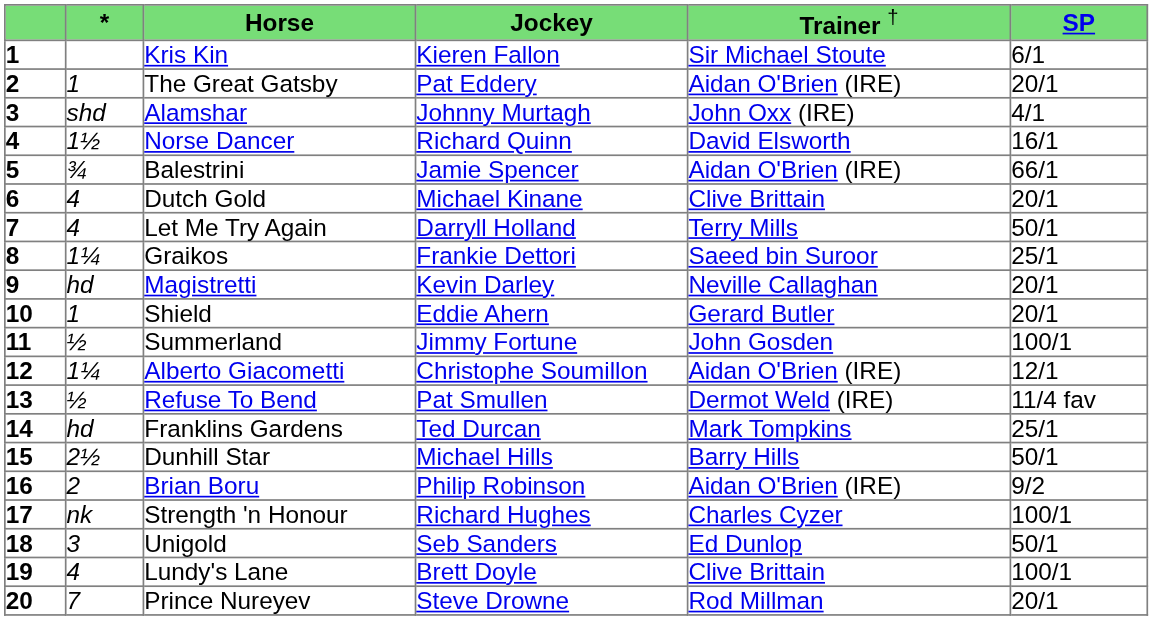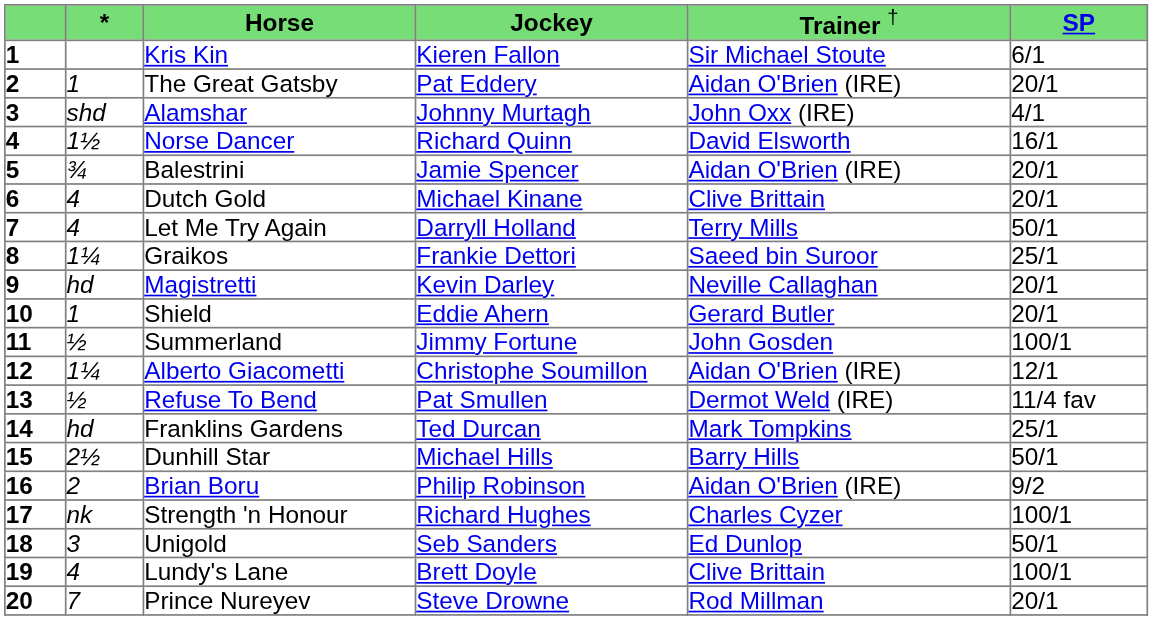 <table border="1" cellpadding="0" style="border-collapse: collapse; font-size:90%">
 <tr bgcolor="#77dd77" align="center">
 <td width="35px"></td>
 <td width="45px"><strong>*</strong></td>
 <td width="160px"><strong>Horse</strong></td>
 <td width="160px"><strong>Jockey</strong></td>
 <td width="190px"><strong>Trainer</strong> <sup>†</sup></td>
 <td width="80px"><strong><a href='#'>SP</a></strong></td>
 </tr>
 <tr>
 <td><strong>1</strong></td>
 <td></td>
 <td><a href='#'>Kris Kin</a></td>
 <td><a href='#'>Kieren Fallon</a></td>
 <td><a href='#'>Sir Michael Stoute</a></td>
 <td>6/1</td>
 </tr>
 <tr>
 <td><strong>2</strong></td>
 <td><em>1</em></td>
 <td>The Great Gatsby</td>
 <td><a href='#'>Pat Eddery</a></td>
 <td><a href='#'>Aidan O'Brien</a> (IRE)</td>
 <td>20/1</td>
 </tr>
 <tr>
 <td><strong>3</strong></td>
 <td><em>shd</em></td>
 <td><a href='#'>Alamshar</a></td>
 <td><a href='#'>Johnny Murtagh</a></td>
 <td><a href='#'>John Oxx</a> (IRE)</td>
 <td>4/1</td>
 </tr>
 <tr>
 <td><strong>4</strong></td>
 <td><em>1½</em></td>
 <td><a href='#'>Norse Dancer</a></td>
 <td><a href='#'>Richard Quinn</a></td>
 <td><a href='#'>David Elsworth</a></td>
 <td>16/1</td>
 </tr>
 <tr>
 <td><strong>5</strong></td>
 <td><em>¾</em></td>
 <td>Balestrini</td>
 <td><a href='#'>Jamie Spencer</a></td>
 <td><a href='#'>Aidan O'Brien</a> (IRE)</td>
-<td>66/1</td>
+<td>20/1</td>
 </tr>
 <tr>
 <td><strong>6</strong></td>
 <td><em>4</em></td>
 <td>Dutch Gold</td>
 <td><a href='#'>Michael Kinane</a></td>
 <td><a href='#'>Clive Brittain</a></td>
 <td>20/1</td>
 </tr>
 <tr>
 <td><strong>7</strong></td>
 <td><em>4</em></td>
 <td>Let Me Try Again</td>
 <td><a href='#'>Darryll Holland</a></td>
 <td><a href='#'>Terry Mills</a></td>
 <td>50/1</td>
 </tr>
 <tr>
 <td><strong>8</strong></td>
 <td><em>1¼</em></td>
 <td>Graikos</td>
 <td><a href='#'>Frankie Dettori</a></td>
 <td><a href='#'>Saeed bin Suroor</a></td>
 <td>25/1</td>
 </tr>
 <tr>
 <td><strong>9</strong></td>
 <td><em>hd</em></td>
 <td><a href='#'>Magistretti</a></td>
 <td><a href='#'>Kevin Darley</a></td>
 <td><a href='#'>Neville Callaghan</a></td>
 <td>20/1</td>
 </tr>
 <tr>
 <td><strong>10</strong></td>
 <td><em>1</em></td>
 <td>Shield</td>
 <td><a href='#'>Eddie Ahern</a></td>
 <td><a href='#'>Gerard Butler</a></td>
 <td>20/1</td>
 </tr>
 <tr>
 <td><strong>11</strong></td>
 <td><em>½</em></td>
 <td>Summerland</td>
 <td><a href='#'>Jimmy Fortune</a></td>
 <td><a href='#'>John Gosden</a></td>
 <td>100/1</td>
 </tr>
 <tr>
 <td><strong>12</strong></td>
 <td><em>1¼</em></td>
 <td><a href='#'>Alberto Giacometti</a></td>
 <td><a href='#'>Christophe Soumillon</a></td>
 <td><a href='#'>Aidan O'Brien</a> (IRE)</td>
 <td>12/1</td>
 </tr>
 <tr>
 <td><strong>13</strong></td>
 <td><em>½</em></td>
 <td><a href='#'>Refuse To Bend</a></td>
 <td><a href='#'>Pat Smullen</a></td>
 <td><a href='#'>Dermot Weld</a> (IRE)</td>
 <td>11/4 fav</td>
 </tr>
 <tr>
 <td><strong>14</strong></td>
 <td><em>hd</em></td>
 <td>Franklins Gardens</td>
 <td><a href='#'>Ted Durcan</a></td>
 <td><a href='#'>Mark Tompkins</a></td>
 <td>25/1</td>
 </tr>
 <tr>
 <td><strong>15</strong></td>
 <td><em>2½</em></td>
 <td>Dunhill Star</td>
 <td><a href='#'>Michael Hills</a></td>
 <td><a href='#'>Barry Hills</a></td>
 <td>50/1</td>
 </tr>
 <tr>
 <td><strong>16</strong></td>
 <td><em>2</em></td>
 <td><a href='#'>Brian Boru</a></td>
 <td><a href='#'>Philip Robinson</a></td>
 <td><a href='#'>Aidan O'Brien</a> (IRE)</td>
 <td>9/2</td>
 </tr>
 <tr>
 <td><strong>17</strong></td>
 <td><em>nk</em></td>
 <td>Strength 'n Honour</td>
 <td><a href='#'>Richard Hughes</a></td>
 <td><a href='#'>Charles Cyzer</a></td>
 <td>100/1</td>
 </tr>
 <tr>
 <td><strong>18</strong></td>
 <td><em>3</em></td>
 <td>Unigold</td>
 <td><a href='#'>Seb Sanders</a></td>
 <td><a href='#'>Ed Dunlop</a></td>
 <td>50/1</td>
 </tr>
 <tr>
 <td><strong>19</strong></td>
 <td><em>4</em></td>
 <td>Lundy's Lane</td>
 <td><a href='#'>Brett Doyle</a></td>
 <td><a href='#'>Clive Brittain</a></td>
 <td>100/1</td>
 </tr>
 <tr>
 <td><strong>20</strong></td>
 <td><em>7</em></td>
 <td>Prince Nureyev</td>
 <td><a href='#'>Steve Drowne</a></td>
 <td><a href='#'>Rod Millman</a></td>
 <td>20/1</td>
 </tr>
 </table>
